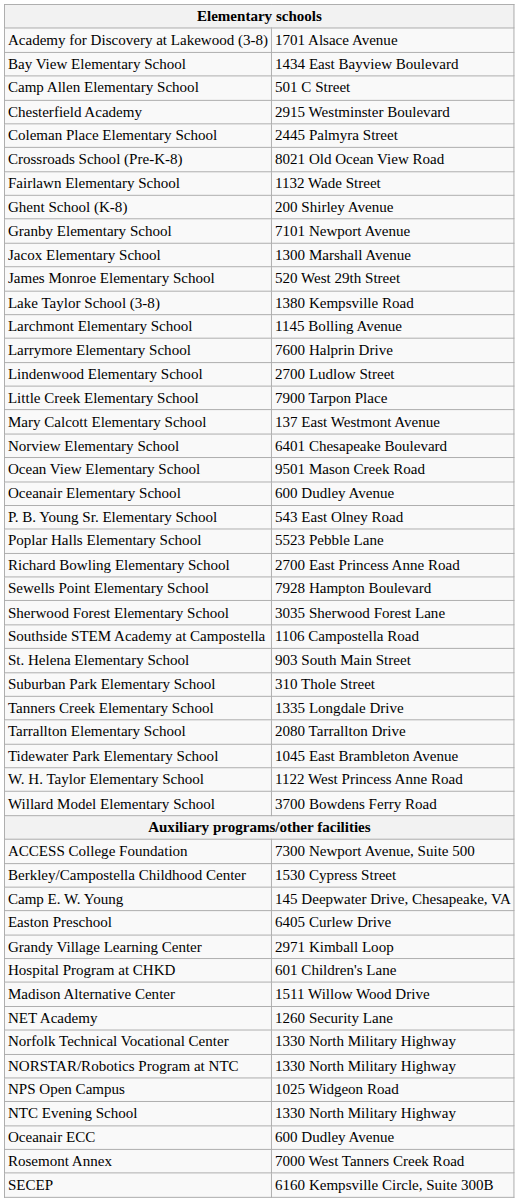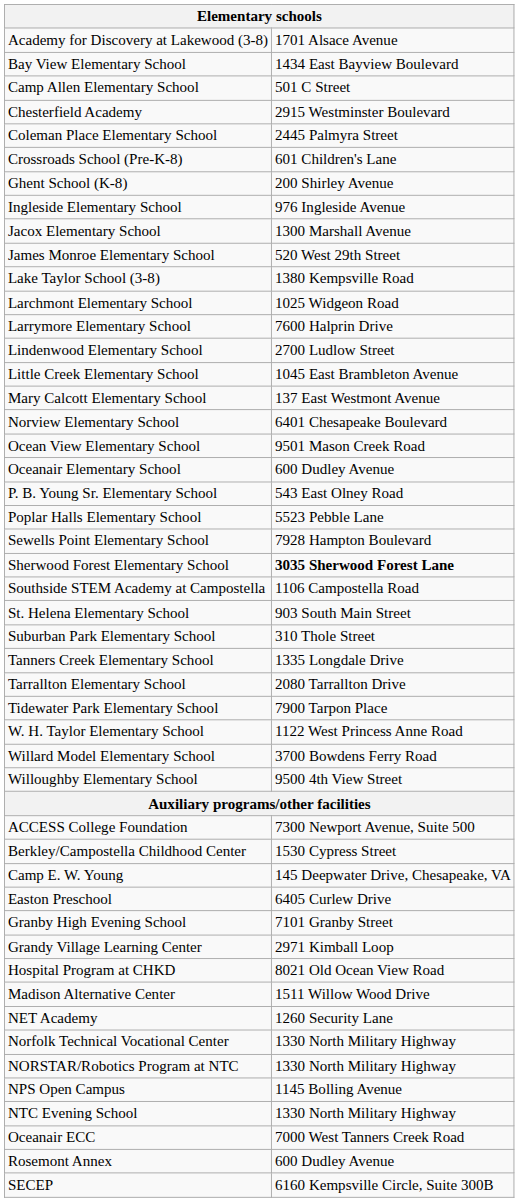 <table class="wikitable" border="1">
 <tr>
 <th colspan="2">Elementary schools</th>
 </tr>
 <tr>
 <td>Academy for Discovery at Lakewood (3-8)</td>
 <td>1701 Alsace Avenue</td>
 </tr>
 <tr>
 <td>Bay View Elementary School</td>
 <td>1434 East Bayview Boulevard</td>
 </tr>
 <tr>
 <td>Camp Allen Elementary School</td>
 <td>501 C Street</td>
 </tr>
 <tr>
 <td>Chesterfield Academy</td>
 <td>2915 Westminster Boulevard</td>
 </tr>
 <tr>
 <td>Coleman Place Elementary School</td>
 <td>2445 Palmyra Street</td>
 </tr>
 <tr>
 <td>Crossroads School (Pre-K-8)</td>
-<td>8021 Old Ocean View Road</td>
-</tr>
-<tr>
-<td>Fairlawn Elementary School</td>
-<td>1132 Wade Street</td>
+<td>601 Children's Lane</td>
 </tr>
 <tr>
 <td>Ghent School (K-8)</td>
 <td>200 Shirley Avenue</td>
 </tr>
 <tr>
-<td>Granby Elementary School</td>
-<td>7101 Newport Avenue</td>
+<td>Ingleside Elementary School</td>
+<td>976 Ingleside Avenue</td>
 </tr>
 <tr>
 <td>Jacox Elementary School</td>
 <td>1300 Marshall Avenue</td>
 </tr>
 <tr>
 <td>James Monroe Elementary School</td>
 <td>520 West 29th Street</td>
 </tr>
 <tr>
 <td>Lake Taylor School (3-8)</td>
 <td>1380 Kempsville Road</td>
 </tr>
 <tr>
 <td>Larchmont Elementary School</td>
-<td>1145 Bolling Avenue</td>
+<td>1025 Widgeon Road</td>
 </tr>
 <tr>
 <td>Larrymore Elementary School</td>
 <td>7600 Halprin Drive</td>
 </tr>
 <tr>
 <td>Lindenwood Elementary School</td>
 <td>2700 Ludlow Street</td>
 </tr>
 <tr>
 <td>Little Creek Elementary School</td>
-<td>7900 Tarpon Place</td>
+<td>1045 East Brambleton Avenue</td>
 </tr>
 <tr>
 <td>Mary Calcott Elementary School</td>
 <td>137 East Westmont Avenue</td>
 </tr>
 <tr>
 <td>Norview Elementary School</td>
 <td>6401 Chesapeake Boulevard</td>
 </tr>
 <tr>
 <td>Ocean View Elementary School</td>
 <td>9501 Mason Creek Road</td>
 </tr>
 <tr>
 <td>Oceanair Elementary School</td>
 <td>600 Dudley Avenue</td>
 </tr>
 <tr>
 <td>P. B. Young Sr. Elementary School</td>
 <td>543 East Olney Road</td>
 </tr>
 <tr>
 <td>Poplar Halls Elementary School</td>
 <td>5523 Pebble Lane</td>
 </tr>
 <tr>
-<td>Richard Bowling Elementary School</td>
-<td>2700 East Princess Anne Road</td>
-</tr>
-<tr>
 <td>Sewells Point Elementary School</td>
 <td>7928 Hampton Boulevard</td>
 </tr>
 <tr>
 <td>Sherwood Forest Elementary School</td>
-<td>3035 Sherwood Forest Lane</td>
+<td><strong>3035 Sherwood Forest Lane</strong></td>
 </tr>
 <tr>
 <td>Southside STEM Academy at Campostella</td>
 <td>1106 Campostella Road</td>
 </tr>
 <tr>
 <td>St. Helena Elementary School</td>
 <td>903 South Main Street</td>
 </tr>
 <tr>
 <td>Suburban Park Elementary School</td>
 <td>310 Thole Street</td>
 </tr>
 <tr>
 <td>Tanners Creek Elementary School</td>
 <td>1335 Longdale Drive</td>
 </tr>
 <tr>
 <td>Tarrallton Elementary School</td>
 <td>2080 Tarrallton Drive</td>
 </tr>
 <tr>
 <td>Tidewater Park Elementary School</td>
-<td>1045 East Brambleton Avenue</td>
+<td>7900 Tarpon Place</td>
 </tr>
 <tr>
 <td>W. H. Taylor Elementary School</td>
 <td>1122 West Princess Anne Road</td>
 </tr>
 <tr>
 <td>Willard Model Elementary School</td>
 <td>3700 Bowdens Ferry Road</td>
+</tr>
+<tr>
+<td>Willoughby Elementary School</td>
+<td>9500 4th View Street</td>
 </tr>
 <tr>
 <th colspan="2">Auxiliary programs/other facilities</th>
 </tr>
 <tr>
 <td>ACCESS College Foundation</td>
 <td>7300 Newport Avenue, Suite 500</td>
 </tr>
 <tr>
 <td>Berkley/Campostella Childhood Center</td>
 <td>1530 Cypress Street</td>
 </tr>
 <tr>
 <td>Camp E. W. Young</td>
 <td>145 Deepwater Drive, Chesapeake, VA</td>
 </tr>
 <tr>
 <td>Easton Preschool</td>
 <td>6405 Curlew Drive</td>
 </tr>
 <tr>
+<td>Granby High Evening School</td>
+<td>7101 Granby Street</td>
+</tr>
+<tr>
 <td>Grandy Village Learning Center</td>
 <td>2971 Kimball Loop</td>
 </tr>
 <tr>
 <td>Hospital Program at CHKD</td>
-<td>601 Children's Lane</td>
+<td>8021 Old Ocean View Road</td>
 </tr>
 <tr>
 <td>Madison Alternative Center</td>
 <td>1511 Willow Wood Drive</td>
 </tr>
 <tr>
 <td>NET Academy</td>
 <td>1260 Security Lane</td>
 </tr>
 <tr>
 <td>Norfolk Technical Vocational Center</td>
 <td>1330 North Military Highway</td>
 </tr>
 <tr>
 <td>NORSTAR/Robotics Program at NTC</td>
 <td>1330 North Military Highway</td>
 </tr>
 <tr>
 <td>NPS Open Campus</td>
-<td>1025 Widgeon Road</td>
+<td>1145 Bolling Avenue</td>
 </tr>
 <tr>
 <td>NTC Evening School</td>
 <td>1330 North Military Highway</td>
 </tr>
 <tr>
 <td>Oceanair ECC</td>
-<td>600 Dudley Avenue</td>
+<td>7000 West Tanners Creek Road</td>
 </tr>
 <tr>
 <td>Rosemont Annex</td>
-<td>7000 West Tanners Creek Road</td>
+<td>600 Dudley Avenue</td>
 </tr>
 <tr>
 <td>SECEP</td>
 <td>6160 Kempsville Circle, Suite 300B</td>
 </tr>
 </table>
